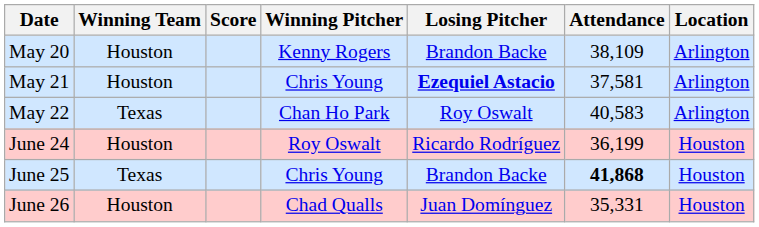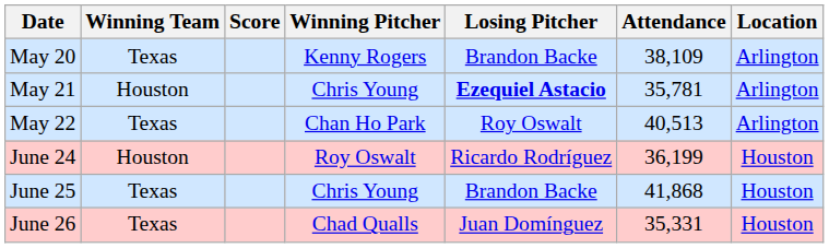 <table class="wikitable" style="text-align: center;">
 <tr>
 <th>Date</th>
 <th>Winning Team</th>
 <th>Score</th>
 <th>Winning Pitcher</th>
 <th>Losing Pitcher</th>
 <th>Attendance</th>
 <th>Location</th>
 </tr>
 <tr bgcolor="#D0E7FF">
 <td>May 20</td>
-<td>Houston</td>
+<td>Texas</td>
 <td></td>
 <td><a href='#'>Kenny Rogers</a></td>
 <td><a href='#'>Brandon Backe</a></td>
 <td>38,109</td>
 <td><a href='#'>Arlington</a></td>
 </tr>
 <tr bgcolor="#D0E7FF">
 <td>May 21</td>
 <td>Houston</td>
 <td></td>
 <td><a href='#'>Chris Young</a></td>
 <td><strong><a href='#'>Ezequiel Astacio</a></strong></td>
-<td>37,581</td>
+<td>35,781</td>
 <td><a href='#'>Arlington</a></td>
 </tr>
 <tr bgcolor="#D0E7FF">
 <td>May 22</td>
 <td>Texas</td>
 <td></td>
 <td><a href='#'>Chan Ho Park</a></td>
 <td><a href='#'>Roy Oswalt</a></td>
-<td>40,583</td>
+<td>40,513</td>
 <td><a href='#'>Arlington</a></td>
 </tr>
 <tr bgcolor="#FFCCCC">
 <td>June 24</td>
 <td>Houston</td>
 <td></td>
 <td><a href='#'>Roy Oswalt</a></td>
 <td><a href='#'>Ricardo Rodríguez</a></td>
 <td>36,199</td>
 <td><a href='#'>Houston</a></td>
 </tr>
 <tr bgcolor="#D0E7FF">
 <td>June 25</td>
 <td>Texas</td>
 <td></td>
 <td><a href='#'>Chris Young</a></td>
 <td><a href='#'>Brandon Backe</a></td>
-<td><strong>41,868</strong></td>
+<td>41,868</td>
 <td><a href='#'>Houston</a></td>
 </tr>
 <tr bgcolor="#FFCCCC">
 <td>June 26</td>
-<td>Houston</td>
+<td>Texas</td>
 <td></td>
 <td><a href='#'>Chad Qualls</a></td>
 <td><a href='#'>Juan Domínguez</a></td>
 <td>35,331</td>
 <td><a href='#'>Houston</a></td>
 </tr>
 </table>
